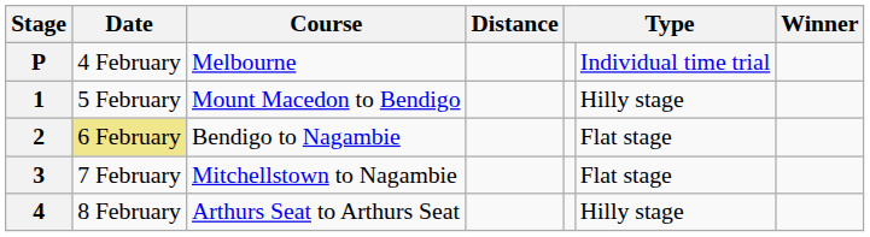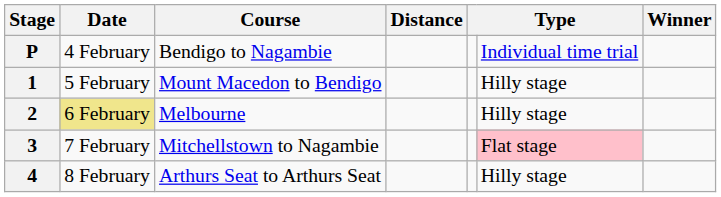 <table class="wikitable">
 <tr>
 <th>Stage</th>
 <th>Date</th>
 <th>Course</th>
 <th>Distance</th>
 <th colspan="2">Type</th>
 <th>Winner</th>
 </tr>
 <tr>
 <th scope=row>P</th>
 <td align="right">4 February</td>
-<td><a href='#'>Melbourne</a></td>
+<td>Bendigo to <a href='#'>Nagambie</a></td>
 <td style="text-align:center;"></td>
 <td></td>
 <td><a href='#'>Individual time trial</a></td>
 <td></td>
 </tr>
 <tr>
 <th scope=row>1</th>
 <td align="right">5 February</td>
 <td><a href='#'>Mount Macedon</a> to <a href='#'>Bendigo</a></td>
 <td style="text-align:center;"></td>
 <td></td>
 <td>Hilly stage</td>
 <td></td>
 </tr>
 <tr>
 <th scope=row>2</th>
 <td align="right" style="background: khaki;">6 February</td>
-<td>Bendigo to <a href='#'>Nagambie</a></td>
+<td><a href='#'>Melbourne</a></td>
 <td style="text-align:center;"></td>
 <td></td>
-<td>Flat stage</td>
+<td>Hilly stage</td>
 <td></td>
 </tr>
 <tr>
 <th scope=row>3</th>
 <td align="right">7 February</td>
 <td><a href='#'>Mitchellstown</a> to Nagambie</td>
 <td style="text-align:center;"></td>
 <td></td>
-<td>Flat stage</td>
+<td style="background: pink;">Flat stage</td>
 <td></td>
 </tr>
 <tr>
 <th scope=row>4</th>
 <td align="right">8 February</td>
 <td><a href='#'>Arthurs Seat</a> to Arthurs Seat</td>
 <td style="text-align:center;"></td>
 <td></td>
 <td>Hilly stage</td>
 <td></td>
 </tr>
 </table>
